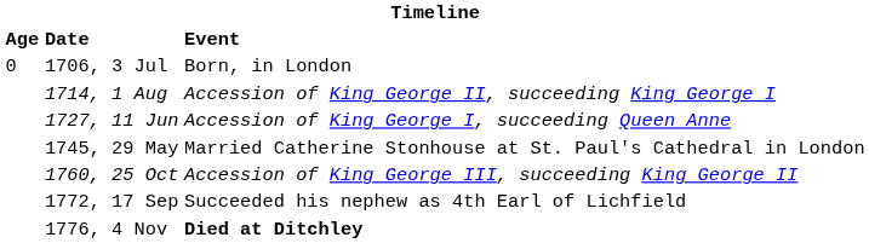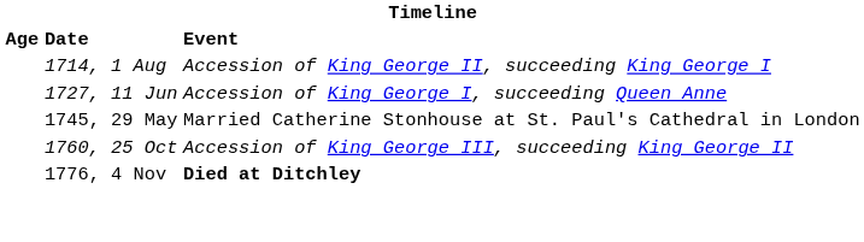 <table>
 <tr>
 <th colspan=3>Timeline</th>
 </tr>
 <tr>
 <th align="left">Age</th>
 <th align="left">Date</th>
 <th align="left">Event</th>
-</tr>
-<tr>
-<td>0</td>
-<td>1706, 3 Jul</td>
-<td>Born, in London</td>
 </tr>
 <tr>
 <td></td>
 <td><em>1714, 1 Aug</em></td>
 <td><em>Accession of <a href='#'>King George II</a>, succeeding <a href='#'>King George I</a></em></td>
 </tr>
 <tr>
 <td></td>
 <td><em>1727, 11 Jun</em></td>
 <td><em>Accession of <a href='#'>King George I</a>, succeeding <a href='#'> Queen Anne</a></em></td>
 </tr>
 <tr>
 <td></td>
 <td>1745, 29 May</td>
 <td>Married Catherine Stonhouse at St. Paul's Cathedral in London</td>
 </tr>
 <tr>
 <td></td>
 <td><em>1760, 25 Oct</em></td>
 <td><em>Accession of <a href='#'>King George III</a>, succeeding <a href='#'>King George II</a></em></td>
 </tr>
 <tr>
 <td></td>
-<td>1772, 17 Sep</td>
-<td>Succeeded his nephew as 4th Earl of Lichfield</td>
-</tr>
-<tr>
-<td></td>
 <td>1776, 4 Nov</td>
 <td><strong>Died at Ditchley</strong></td>
 </tr>
 </table>
